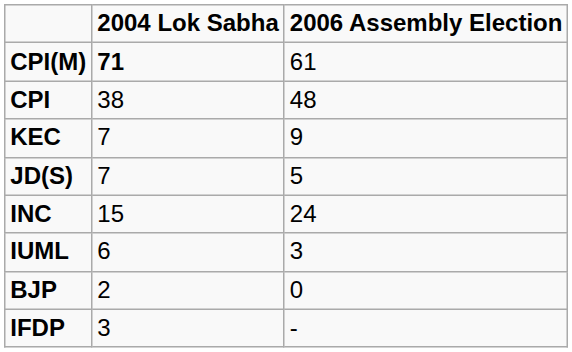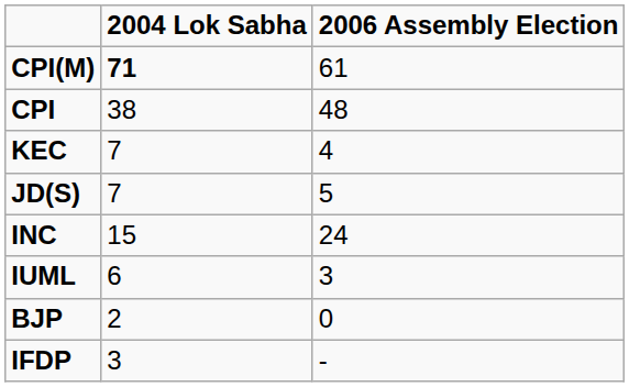 <table class="wikitable">
 <tr>
 <td></td>
 <td><strong>2004 Lok Sabha</strong></td>
 <td><strong>2006 Assembly Election</strong></td>
 </tr>
 <tr>
 <td><strong>CPI(M)</strong></td>
 <td><strong>71</strong></td>
 <td>61</td>
 </tr>
 <tr>
 <td><strong>CPI</strong></td>
 <td>38</td>
 <td>48</td>
 </tr>
 <tr>
 <td><strong>KEC</strong></td>
 <td>7</td>
-<td>9</td>
+<td>4</td>
 </tr>
 <tr>
 <td><strong>JD(S)</strong></td>
 <td>7</td>
 <td>5</td>
 </tr>
 <tr>
 <td><strong>INC</strong></td>
 <td>15</td>
 <td>24</td>
 </tr>
 <tr>
 <td><strong>IUML</strong></td>
 <td>6</td>
 <td>3</td>
 </tr>
 <tr>
 <td><strong>BJP</strong></td>
 <td>2</td>
 <td>0</td>
 </tr>
 <tr>
 <td><strong>IFDP</strong></td>
 <td>3</td>
 <td>-</td>
 </tr>
 </table>
